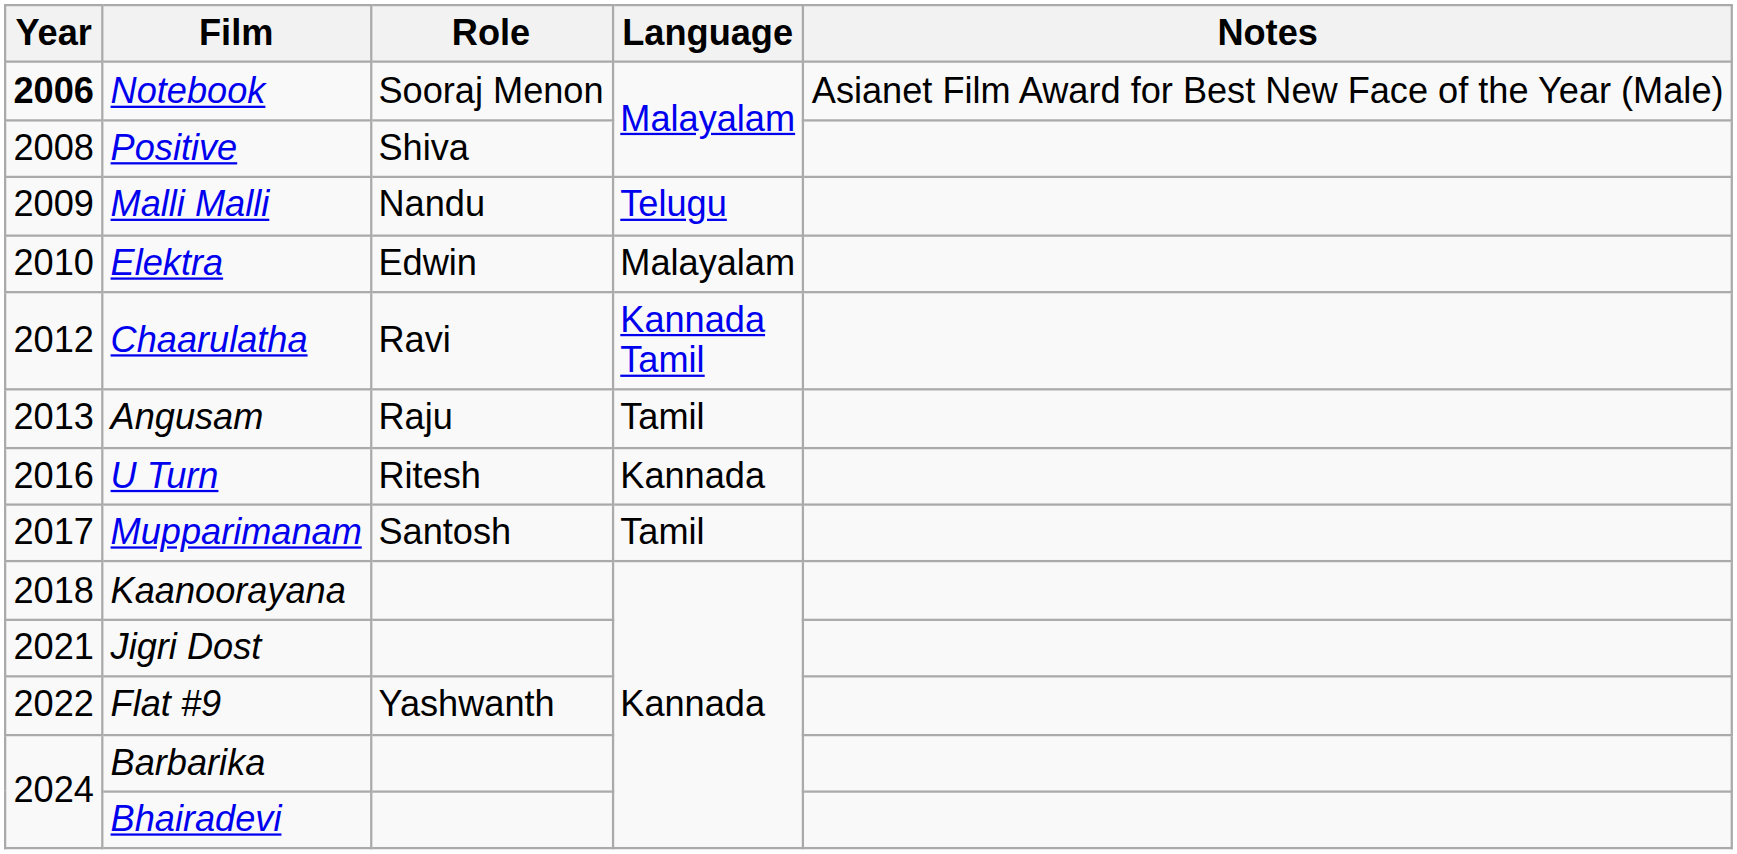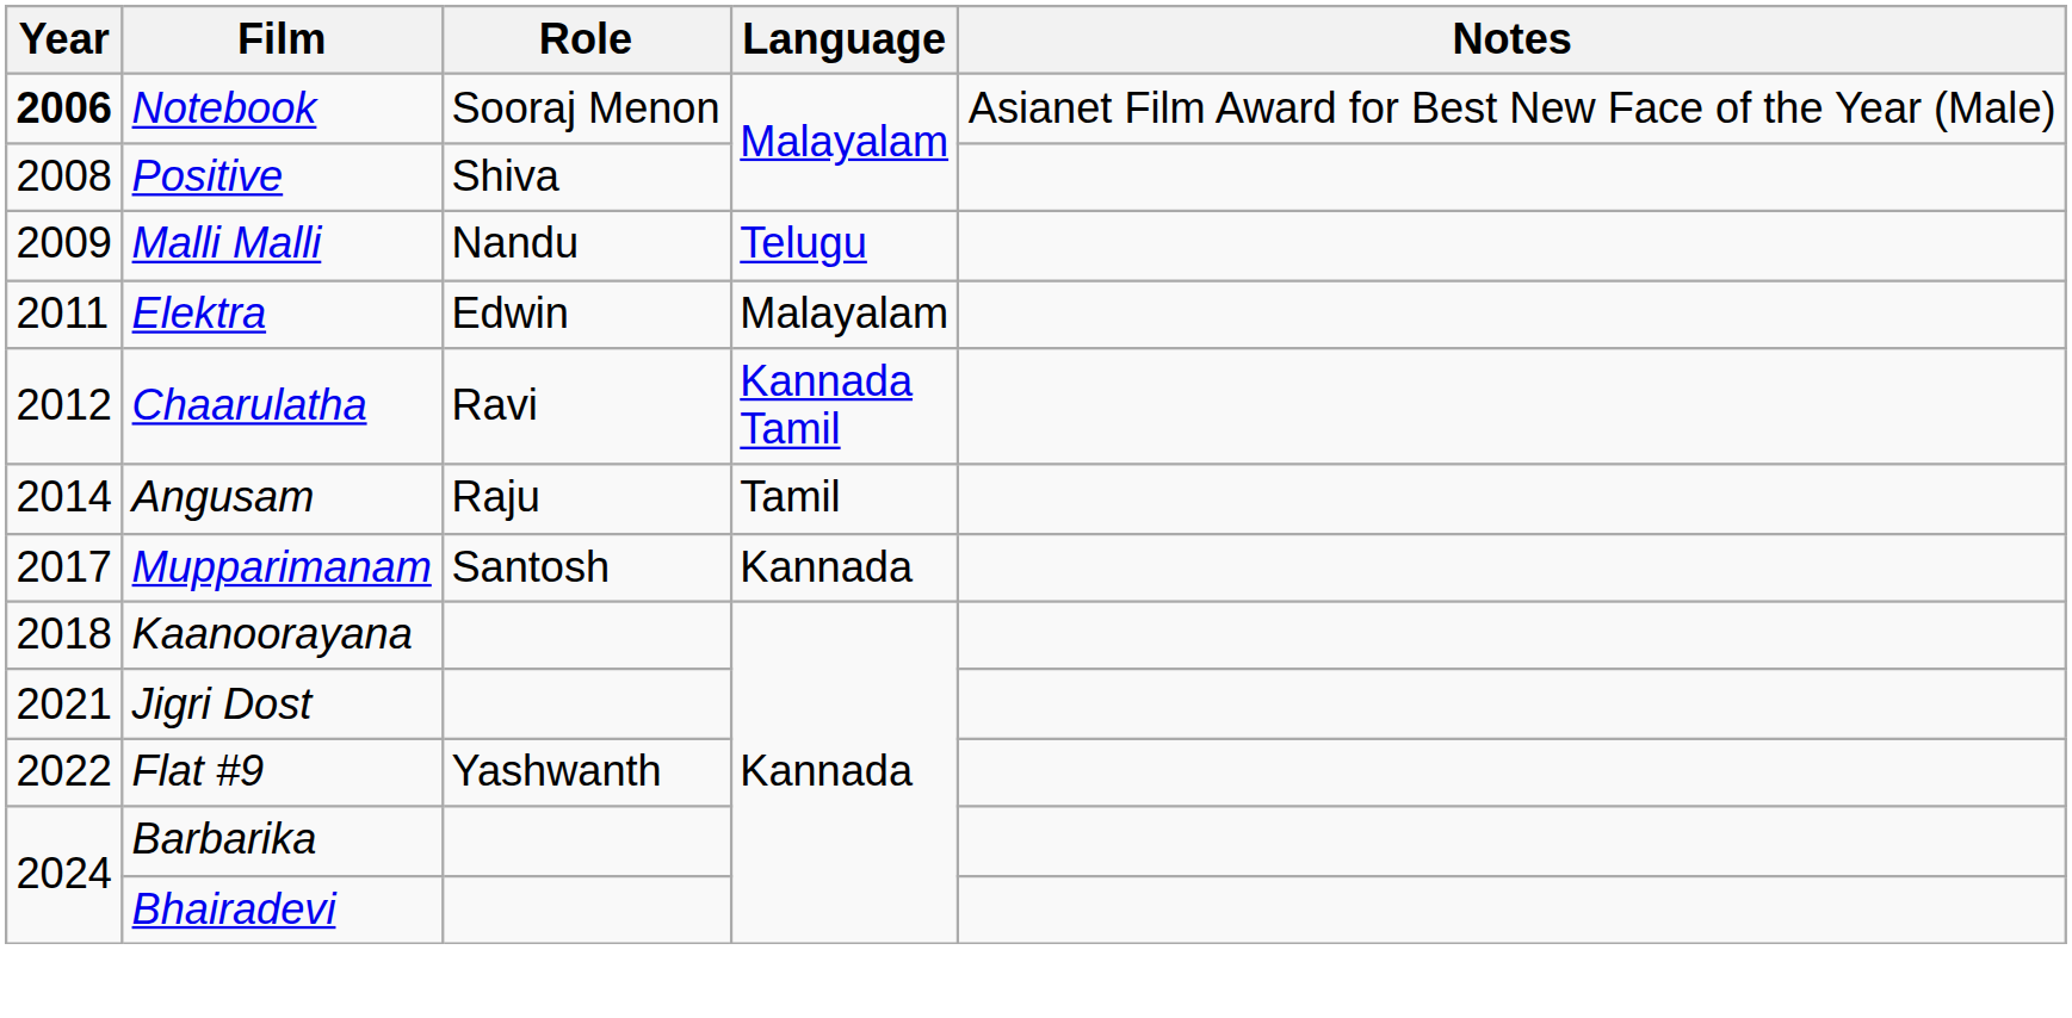 <table class="wikitable sortable">
 <tr>
 <th>Year</th>
 <th>Film</th>
 <th>Role</th>
 <th>Language</th>
 <th class=unsortable>Notes</th>
 </tr>
 <tr>
 <td rowspan="1"><strong>2006</strong></td>
 <td><em><a href='#'>Notebook</a></em></td>
 <td>Sooraj Menon</td>
 <td rowspan="2"><a href='#'>Malayalam</a></td>
 <td>Asianet Film Award for Best New Face of the Year (Male)</td>
 </tr>
 <tr>
 <td rowspan="1">2008</td>
 <td><em><a href='#'>Positive</a></em></td>
 <td>Shiva</td>
 <td></td>
 </tr>
 <tr>
 <td rowspan="1">2009</td>
 <td><em><a href='#'>Malli Malli</a></em></td>
 <td>Nandu</td>
 <td><a href='#'>Telugu</a></td>
 <td></td>
 </tr>
 <tr>
-<td rowspan="1">2010</td>
+<td rowspan="1">2011</td>
 <td><em><a href='#'>Elektra</a></em></td>
 <td>Edwin</td>
 <td>Malayalam</td>
 <td></td>
 </tr>
 <tr>
 <td rowspan="1">2012</td>
 <td><em><a href='#'>Chaarulatha</a></em></td>
 <td>Ravi</td>
 <td><a href='#'>Kannada</a><br><a href='#'>Tamil</a></td>
 <td></td>
 </tr>
 <tr>
-<td rowspan="1">2013</td>
+<td rowspan="1">2014</td>
 <td><em>Angusam</em></td>
 <td>Raju</td>
 <td>Tamil</td>
 <td></td>
 </tr>
 <tr>
-<td rowspan="1">2016</td>
-<td><em><a href='#'>U Turn</a></em></td>
-<td>Ritesh</td>
-<td>Kannada</td>
-<td></td>
-</tr>
-<tr>
 <td>2017</td>
 <td><em><a href='#'>Mupparimanam</a></em></td>
 <td>Santosh</td>
-<td>Tamil</td>
+<td>Kannada</td>
 <td></td>
 </tr>
 <tr>
 <td>2018</td>
 <td><em> Kaanoorayana</em></td>
 <td></td>
 <td rowspan="5">Kannada</td>
 <td></td>
 </tr>
 <tr>
 <td>2021</td>
 <td><em>Jigri Dost</em></td>
 <td></td>
 </tr>
 <tr>
 <td>2022</td>
 <td><em>Flat #9</em></td>
 <td>Yashwanth</td>
 <td></td>
 </tr>
 <tr>
 <td rowspan="2">2024</td>
 <td><em>Barbarika</em></td>
 <td></td>
 <td></td>
 </tr>
 <tr>
 <td><em><a href='#'>Bhairadevi</a></em></td>
 <td></td>
 <td></td>
 </tr>
 </table>
